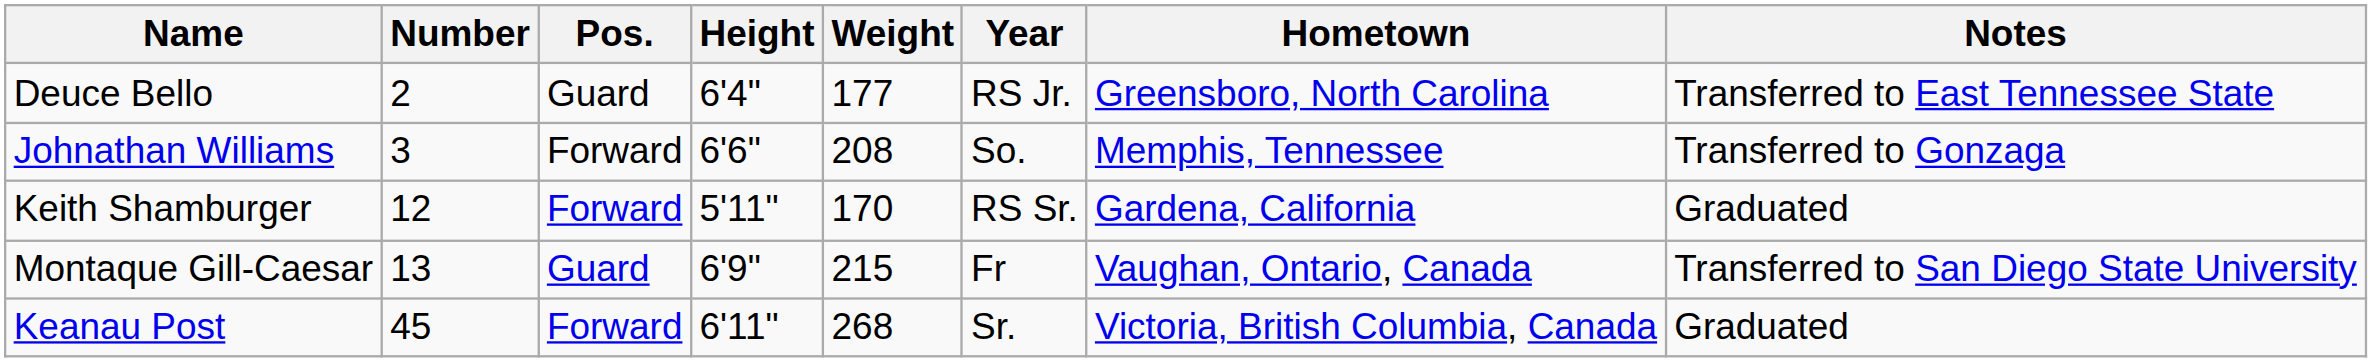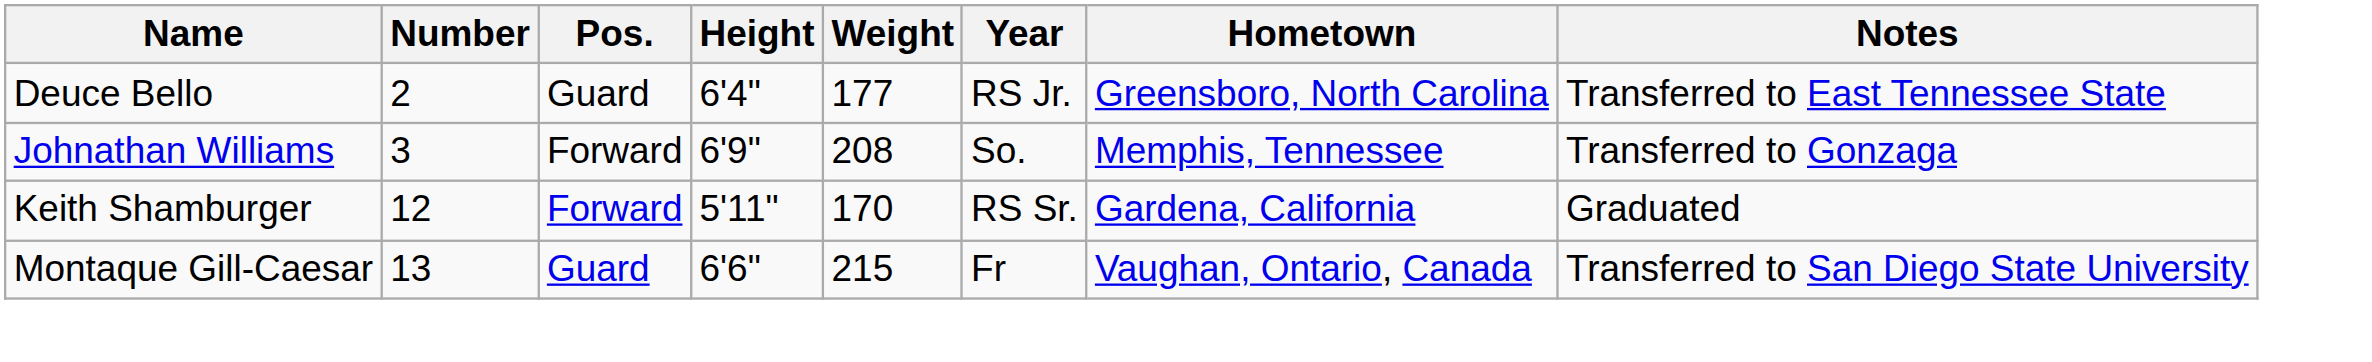 <table class="wikitable sortable">
 <tr>
 <th>Name</th>
 <th>Number</th>
 <th>Pos.</th>
 <th>Height</th>
 <th>Weight</th>
 <th>Year</th>
 <th>Hometown</th>
 <th class="unsortable">Notes</th>
 </tr>
 <tr>
 <td>Deuce Bello</td>
 <td>2</td>
 <td>Guard</td>
 <td>6'4"</td>
 <td>177</td>
 <td>RS Jr.</td>
 <td><a href='#'>Greensboro, North Carolina</a></td>
 <td>Transferred to <a href='#'>East Tennessee State</a></td>
 </tr>
 <tr>
 <td><a href='#'>Johnathan Williams</a></td>
 <td>3</td>
 <td>Forward</td>
-<td>6'6"</td>
+<td>6'9"</td>
 <td>208</td>
 <td>So.</td>
 <td><a href='#'>Memphis, Tennessee</a></td>
 <td>Transferred to <a href='#'>Gonzaga</a></td>
 </tr>
 <tr>
 <td>Keith Shamburger</td>
 <td>12</td>
 <td><a href='#'>Forward</a></td>
 <td>5'11"</td>
 <td>170</td>
 <td>RS Sr.</td>
 <td><a href='#'>Gardena, California</a></td>
 <td>Graduated</td>
 </tr>
 <tr>
 <td>Montaque Gill-Caesar</td>
 <td>13</td>
 <td><a href='#'>Guard</a></td>
-<td>6'9"</td>
+<td>6'6"</td>
 <td>215</td>
 <td>Fr</td>
 <td><a href='#'>Vaughan, Ontario</a>, <a href='#'>Canada</a></td>
 <td>Transferred to <a href='#'>San Diego State University</a></td>
 </tr>
-<tr>
-<td><a href='#'>Keanau Post</a></td>
-<td>45</td>
-<td><a href='#'>Forward</a></td>
-<td>6'11"</td>
-<td>268</td>
-<td>Sr.</td>
-<td><a href='#'>Victoria, British Columbia</a>, <a href='#'>Canada</a></td>
-<td>Graduated</td>
-</tr>
 </table>
